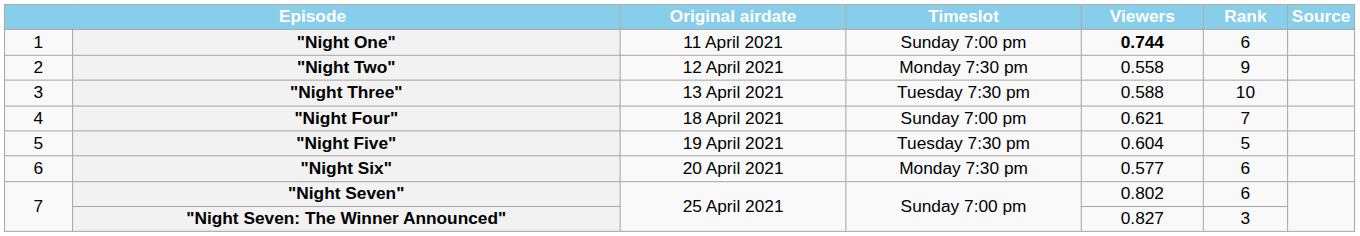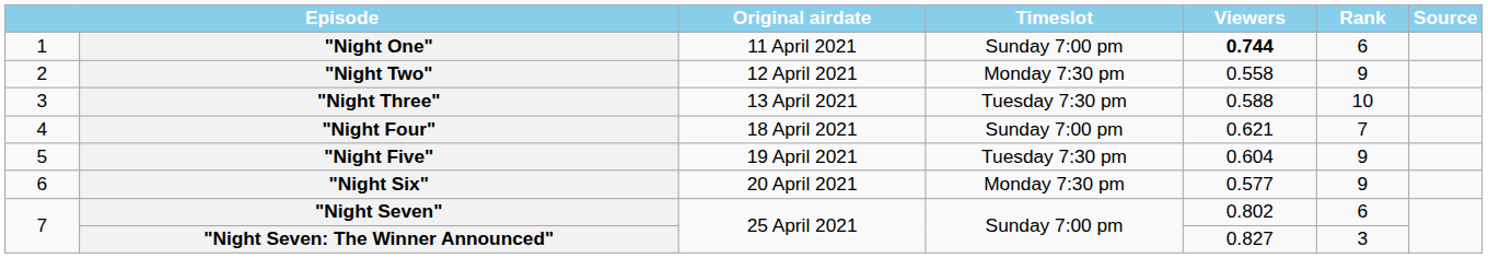 <table class="wikitable plainrowheaders" style="text-align:center; line-height:16px; width:99%;">
 <tr>
 <th scope="col" style="background:#87CEEB; color:white;" colspan="2">Episode</th>
 <th scope="col" style="background:#87CEEB; color:white;">Original airdate</th>
 <th scope="col" style="background:#87CEEB; color:white;">Timeslot</th>
 <th scope="col" style="background:#87CEEB; color:white;">Viewers<br><small></small></th>
 <th scope="col" style="background:#87CEEB; color:white;">Rank<br><small></small></th>
 <th scope="col" style="background:#87CEEB; color:white; width:05%;">Source</th>
 </tr>
 <tr>
 <td style="width:05%;">1</td>
 <th scope="row" style="text-align:center"><strong>"Night One"</strong></th>
 <td>11 April 2021</td>
 <td>Sunday 7:00 pm</td>
 <td><strong>0.744</strong></td>
 <td>6</td>
 <td></td>
 </tr>
 <tr>
 <td style="width:05%;">2</td>
 <th scope="row" style="text-align:center"><strong>"Night Two"</strong></th>
 <td>12 April 2021</td>
 <td>Monday 7:30 pm</td>
 <td>0.558</td>
 <td>9</td>
 <td></td>
 </tr>
 <tr>
 <td style="width:05%;">3</td>
 <th scope="row" style="text-align:center"><strong>"Night Three"</strong></th>
 <td>13 April 2021</td>
 <td>Tuesday 7:30 pm</td>
 <td>0.588</td>
 <td>10</td>
 <td></td>
 </tr>
 <tr>
 <td style="width:05%;">4</td>
 <th scope="row" style="text-align:center"><strong>"Night Four"</strong></th>
 <td>18 April 2021</td>
 <td>Sunday 7:00 pm</td>
 <td>0.621</td>
 <td>7</td>
 <td></td>
 </tr>
 <tr>
 <td style="width:05%;">5</td>
 <th scope="row" style="text-align:center"><strong>"Night Five"</strong></th>
 <td>19 April 2021</td>
 <td>Tuesday 7:30 pm</td>
 <td>0.604</td>
-<td>5</td>
+<td>9</td>
 <td></td>
 </tr>
 <tr>
 <td style="width:05%;">6</td>
 <th scope="row" style="text-align:center"><strong>"Night Six"</strong></th>
 <td>20 April 2021</td>
 <td>Monday 7:30 pm</td>
 <td>0.577</td>
-<td>6</td>
+<td>9</td>
 <td></td>
 </tr>
 <tr>
 <td rowspan=2>7</td>
 <th scope="row" style="text-align:center"><strong>"Night Seven"</strong></th>
 <td rowspan=2>25 April 2021</td>
 <td rowspan=2>Sunday 7:00 pm</td>
 <td>0.802</td>
 <td>6</td>
 <td rowspan=2></td>
 </tr>
 <tr>
 <th scope="row" style="text-align:center"><strong>"Night Seven: The Winner Announced"</strong></th>
 <td>0.827</td>
 <td>3</td>
 </tr>
 </table>
